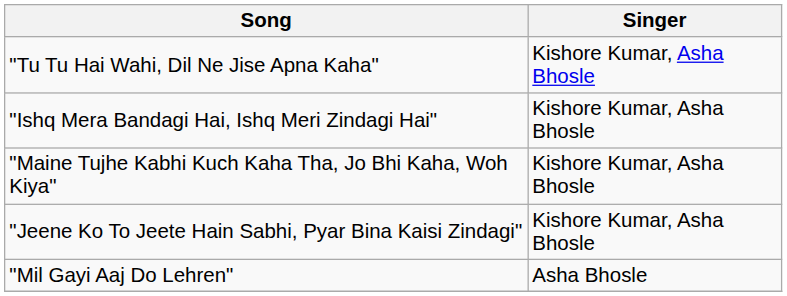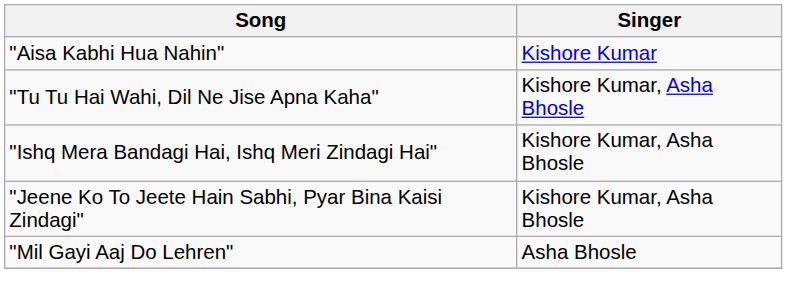 <table class="wikitable">
 <tr>
 <th>Song</th>
 <th>Singer</th>
+</tr>
+<tr>
+<td>"Aisa Kabhi Hua Nahin"</td>
+<td><a href='#'>Kishore Kumar</a></td>
 </tr>
 <tr>
 <td>"Tu Tu Hai Wahi, Dil Ne Jise Apna Kaha"</td>
 <td>Kishore Kumar, <a href='#'>Asha Bhosle</a></td>
 </tr>
 <tr>
 <td>"Ishq Mera Bandagi Hai, Ishq Meri Zindagi Hai"</td>
-<td>Kishore Kumar, Asha Bhosle</td>
-</tr>
-<tr>
-<td>"Maine Tujhe Kabhi Kuch Kaha Tha, Jo Bhi Kaha, Woh Kiya"</td>
 <td>Kishore Kumar, Asha Bhosle</td>
 </tr>
 <tr>
 <td>"Jeene Ko To Jeete Hain Sabhi, Pyar Bina Kaisi Zindagi"</td>
 <td>Kishore Kumar, Asha Bhosle</td>
 </tr>
 <tr>
 <td>"Mil Gayi Aaj Do Lehren"</td>
 <td>Asha Bhosle</td>
 </tr>
 <tr>
 </tr>
 </table>
